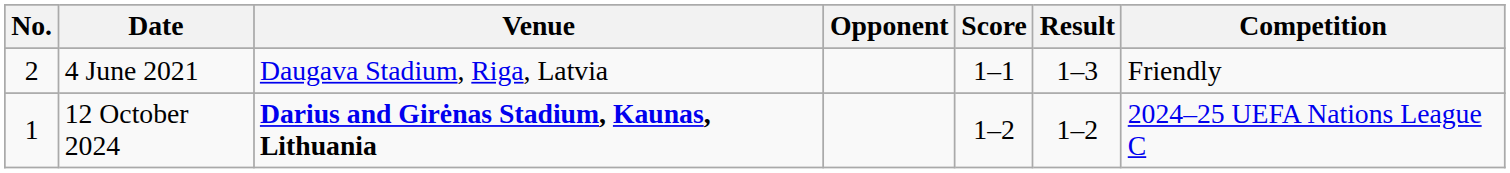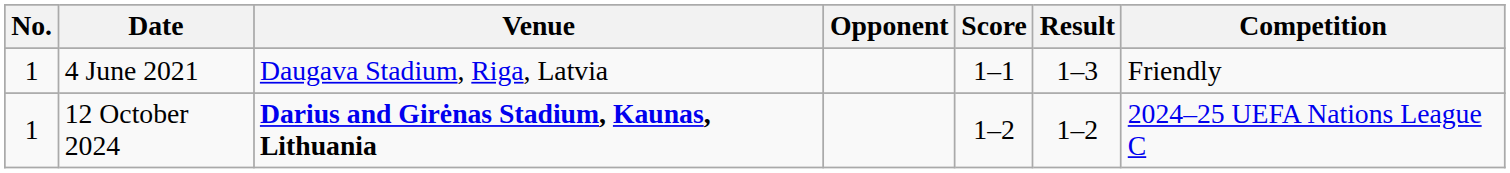 <table class="wikitable sortable">
 <tr>
 <th scope="col">No.</th>
 <th scope="col">Date</th>
 <th scope="col">Venue</th>
 <th scope="col">Opponent</th>
 <th scope="col">Score</th>
 <th scope="col">Result</th>
 <th scope="col">Competition</th>
 </tr>
 <tr>
-<td align=center>2</td>
+<td align=center>1</td>
 <td>4 June 2021</td>
 <td><a href='#'>Daugava Stadium</a>, <a href='#'>Riga</a>, Latvia</td>
 <td></td>
 <td align=center>1–1</td>
 <td align=center>1–3</td>
 <td>Friendly</td>
 </tr>
 <tr>
 <td align=center>1</td>
 <td>12 October 2024</td>
 <td><strong><a href='#'>Darius and Girėnas Stadium</a>, <a href='#'>Kaunas</a>, Lithuania</strong></td>
 <td></td>
 <td align=center>1–2</td>
 <td align=center>1–2</td>
 <td><a href='#'>2024–25 UEFA Nations League C</a></td>
 </tr>
 </table>
